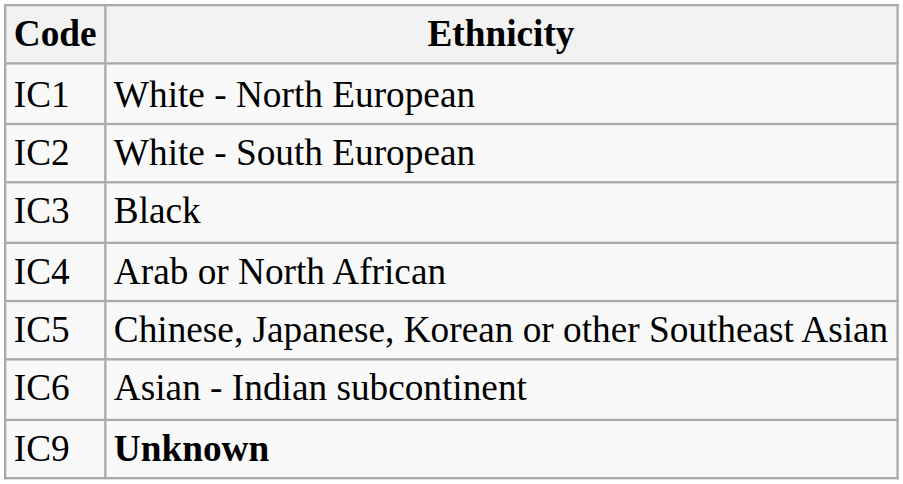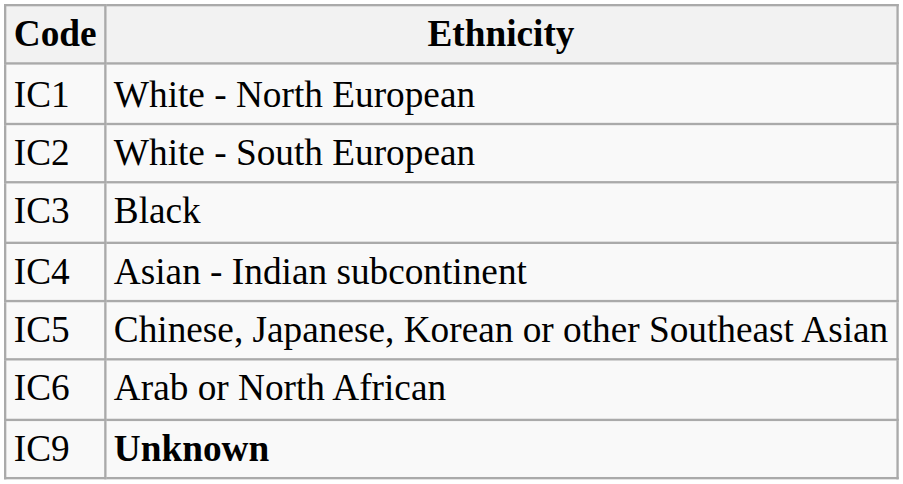 <table class="wikitable" style="border: 1px solid darkgray;" style="float:right;">
 <tr>
 <th>Code</th>
 <th>Ethnicity</th>
 </tr>
 <tr>
 <td>IC1</td>
 <td>White - North European</td>
 </tr>
 <tr>
 <td>IC2</td>
 <td>White - South European</td>
 </tr>
 <tr>
 <td>IC3</td>
 <td>Black</td>
 </tr>
 <tr>
 <td>IC4</td>
-<td>Arab or North African</td>
+<td>Asian - Indian subcontinent</td>
 </tr>
 <tr>
 <td>IC5</td>
 <td>Chinese, Japanese, Korean or other Southeast Asian</td>
 </tr>
 <tr>
 <td>IC6</td>
-<td>Asian - Indian subcontinent</td>
+<td>Arab or North African</td>
 </tr>
 <tr>
 <td>IC9</td>
 <td><strong>Unknown</strong></td>
 </tr>
 </table>
